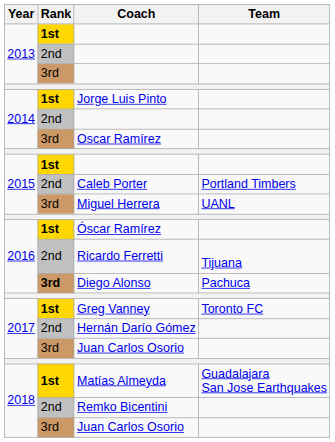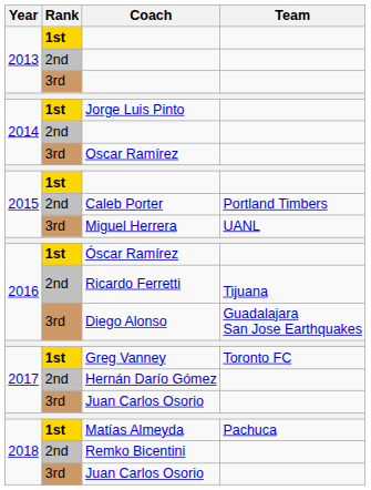 <table class="wikitable">
 <tr>
 <th scope="col">Year</th>
 <th scope="col">Rank</th>
 <th scope="col">Coach</th>
 <th scope="col">Team</th>
 </tr>
 <tr>
 <td rowspan="3" style="text-align:center"><a href='#'>2013</a></td>
 <td scope="col" style="background-color: gold"><strong>1st</strong></td>
 <td></td>
 <td></td>
 </tr>
 <tr>
 <td scope="col" style="background-color: silver">2nd</td>
 <td></td>
 <td></td>
 </tr>
 <tr>
 <td scope="col" style="background-color: #cc9966">3rd</td>
 <td></td>
 <td></td>
 </tr>
 <tr>
 <th colspan="4"></th>
 </tr>
 <tr>
 <td rowspan="3" style="text-align:center"><a href='#'>2014</a></td>
 <td scope="col" style="background-color: gold"><strong>1st</strong></td>
 <td> <a href='#'>Jorge Luis Pinto</a></td>
 <td></td>
 </tr>
 <tr>
 <td scope="col" style="background-color: silver">2nd</td>
 <td></td>
 <td></td>
 </tr>
 <tr>
 <td scope="col" style="background-color: #cc9966">3rd</td>
 <td> <a href='#'>Oscar Ramírez</a></td>
 <td></td>
 </tr>
 <tr>
 <th colspan="4"></th>
 </tr>
 <tr>
 <td rowspan="3" style="text-align:center"><a href='#'>2015</a></td>
 <td scope="col" style="background-color: gold"><strong>1st</strong></td>
 <td></td>
 <td></td>
 </tr>
 <tr>
 <td scope="col" style="background-color: silver">2nd</td>
 <td> <a href='#'>Caleb Porter</a></td>
 <td> <a href='#'>Portland Timbers</a></td>
 </tr>
 <tr>
 <td scope="col" style="background-color: #cc9966">3rd</td>
 <td> <a href='#'>Miguel Herrera</a></td>
 <td> <a href='#'>UANL</a></td>
 </tr>
 <tr>
 <th colspan="4"></th>
 </tr>
 <tr>
 <td rowspan="3" style="text-align:center"><a href='#'>2016</a></td>
 <td scope="col" style="background-color: gold"><strong>1st</strong></td>
 <td> <a href='#'>Óscar Ramírez</a></td>
 <td></td>
 </tr>
 <tr>
 <td scope="col" style="background-color: silver">2nd</td>
 <td> <a href='#'>Ricardo Ferretti</a></td>
 <td><br> <a href='#'>Tijuana</a></td>
 </tr>
 <tr>
-<td scope="col" style="background-color: #cc9966"><strong>3rd</strong></td>
+<td scope="col" style="background-color: #cc9966">3rd</td>
 <td> <a href='#'>Diego Alonso</a></td>
-<td> <a href='#'>Pachuca</a></td>
+<td> <a href='#'>Guadalajara</a><br> <a href='#'>San Jose Earthquakes</a></td>
 </tr>
 <tr>
 <th colspan="4"></th>
 </tr>
 <tr>
 <td rowspan="3" style="text-align:center"><a href='#'>2017</a></td>
 <td scope="col" style="background-color: gold"><strong>1st</strong></td>
 <td> <a href='#'>Greg Vanney</a></td>
 <td> <a href='#'>Toronto FC</a></td>
 </tr>
 <tr>
 <td scope="col" style="background-color: silver">2nd</td>
 <td> <a href='#'>Hernán Darío Gómez</a></td>
 <td></td>
 </tr>
 <tr>
 <td scope="col" style="background-color: #cc9966">3rd</td>
 <td> <a href='#'>Juan Carlos Osorio</a></td>
 <td></td>
 </tr>
 <tr>
 <th colspan="4"></th>
 </tr>
 <tr>
 <td rowspan="3" style="text-align:center"><a href='#'>2018</a></td>
 <td scope="col" style="background-color: gold"><strong>1st</strong></td>
 <td> <a href='#'>Matías Almeyda</a></td>
-<td> <a href='#'>Guadalajara</a><br> <a href='#'>San Jose Earthquakes</a></td>
+<td> <a href='#'>Pachuca</a></td>
 </tr>
 <tr>
 <td scope="col" style="background-color: silver">2nd</td>
 <td> <a href='#'>Remko Bicentini</a></td>
 <td></td>
 </tr>
 <tr>
 <td scope="col" style="background-color: #cc9966">3rd</td>
 <td> <a href='#'>Juan Carlos Osorio</a></td>
 <td><br></td>
 </tr>
 </table>
